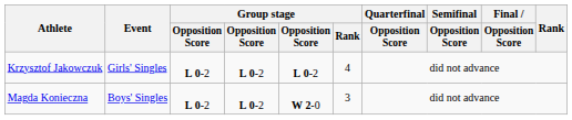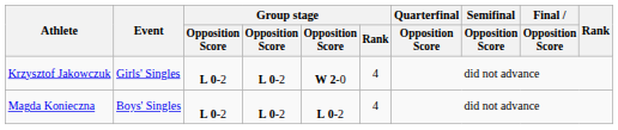 <table class="wikitable" style="font-size:90%">
 <tr>
 <th rowspan=2>Athlete</th>
 <th rowspan=2>Event</th>
 <th colspan=4>Group stage</th>
 <th>Quarterfinal</th>
 <th>Semifinal</th>
 <th>Final / </th>
 <th rowspan=2>Rank</th>
 </tr>
 <tr style="font-size:95%">
 <th>Opposition<br>Score</th>
 <th>Opposition<br>Score</th>
 <th>Opposition<br>Score</th>
 <th>Rank</th>
 <th>Opposition<br>Score</th>
 <th>Opposition<br>Score</th>
 <th>Opposition<br>Score</th>
 </tr>
 <tr align=center>
 <td align=left><a href='#'>Krzysztof Jakowczuk</a></td>
 <td align=left><a href='#'>Girls' Singles</a></td>
 <td> <br> <strong>L</strong> <strong>0</strong>-2</td>
 <td> <br> <strong>L</strong> <strong>0</strong>-2</td>
-<td> <br> <strong>L</strong> <strong>0</strong>-2</td>
+<td> <br> <strong>W</strong> <strong>2</strong>-0</td>
 <td>4</td>
 <td colspan=4>did not advance</td>
 </tr>
 <tr align=center>
 <td align=left><a href='#'>Magda Konieczna</a></td>
 <td align=left><a href='#'>Boys' Singles</a></td>
 <td> <br> <strong>L</strong> <strong>0</strong>-2</td>
 <td> <br> <strong>L</strong> <strong>0</strong>-2</td>
-<td> <br> <strong>W</strong> <strong>2</strong>-0</td>
-<td>3</td>
+<td> <br> <strong>L</strong> <strong>0</strong>-2</td>
+<td>4</td>
 <td colspan=4>did not advance</td>
 </tr>
 </table>
